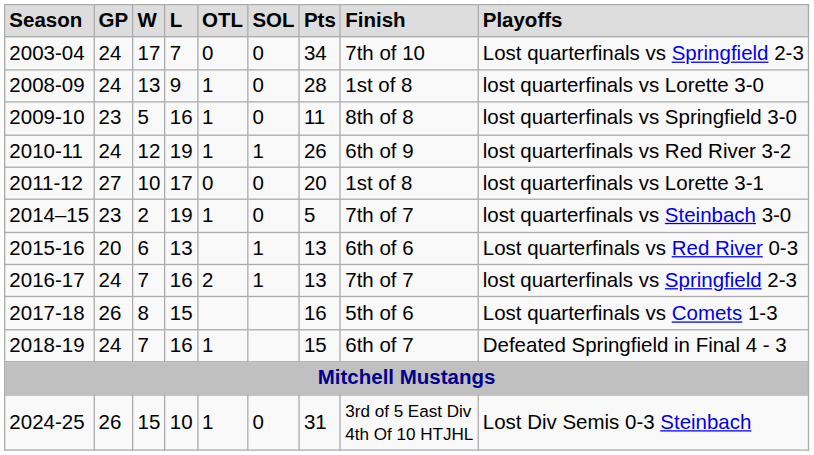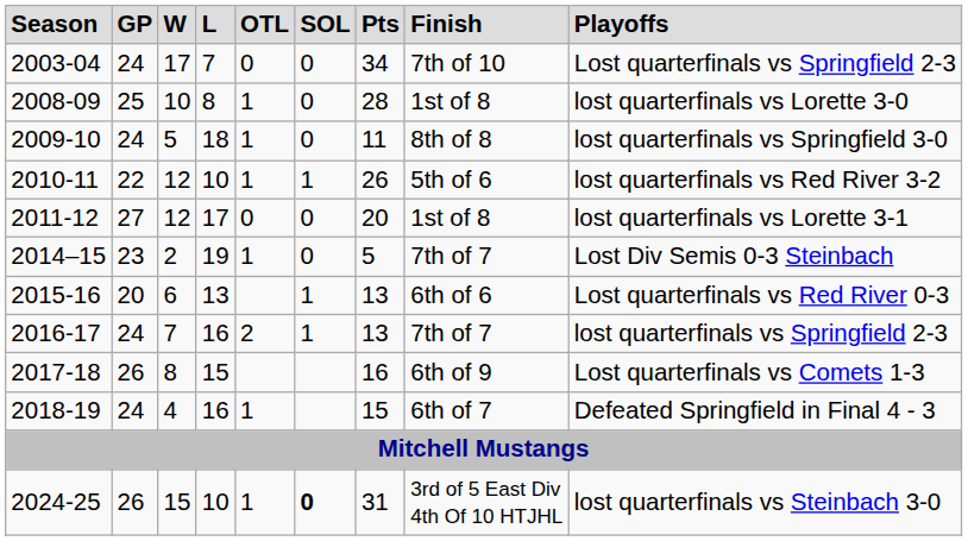 <table class="wikitable">
 <tr style="font-weight:bold; background:#ddd;" |>
 <td>Season</td>
 <td>GP</td>
 <td>W</td>
 <td>L</td>
 <td>OTL</td>
 <td>SOL</td>
 <td>Pts</td>
 <td>Finish</td>
 <td>Playoffs</td>
 </tr>
 <tr>
 <td>2003-04</td>
 <td>24</td>
 <td>17</td>
 <td>7</td>
 <td>0</td>
 <td>0</td>
 <td>34</td>
 <td>7th of 10</td>
 <td>Lost quarterfinals vs <a href='#'>Springfield</a> 2-3</td>
 </tr>
 <tr>
 <td>2008-09</td>
-<td>24</td>
-<td>13</td>
-<td>9</td>
+<td>25</td>
+<td>10</td>
+<td>8</td>
 <td>1</td>
 <td>0</td>
 <td>28</td>
 <td>1st of 8</td>
 <td>lost quarterfinals vs Lorette 3-0</td>
 </tr>
 <tr>
 <td>2009-10</td>
-<td>23</td>
+<td>24</td>
 <td>5</td>
-<td>16</td>
+<td>18</td>
 <td>1</td>
 <td>0</td>
 <td>11</td>
 <td>8th of 8</td>
 <td>lost quarterfinals vs Springfield 3-0</td>
 </tr>
 <tr>
 <td>2010-11</td>
-<td>24</td>
+<td>22</td>
 <td>12</td>
-<td>19</td>
+<td>10</td>
 <td>1</td>
 <td>1</td>
 <td>26</td>
-<td>6th of 9</td>
+<td>5th of 6</td>
 <td>lost quarterfinals vs Red River 3-2</td>
 </tr>
 <tr>
 <td>2011-12</td>
 <td>27</td>
-<td>10</td>
+<td>12</td>
 <td>17</td>
 <td>0</td>
 <td>0</td>
 <td>20</td>
 <td>1st of 8</td>
 <td>lost quarterfinals vs Lorette 3-1</td>
 </tr>
 <tr>
 <td>2014–15</td>
 <td>23</td>
 <td>2</td>
 <td>19</td>
 <td>1</td>
 <td>0</td>
 <td>5</td>
 <td>7th of 7</td>
-<td>lost quarterfinals vs <a href='#'>Steinbach</a> 3-0</td>
+<td>Lost Div Semis 0-3 <a href='#'>Steinbach</a></td>
 </tr>
 <tr>
 <td>2015-16</td>
 <td>20</td>
 <td>6</td>
 <td>13</td>
 <td></td>
 <td>1</td>
 <td>13</td>
 <td>6th of 6</td>
 <td>Lost quarterfinals vs <a href='#'>Red River</a> 0-3</td>
 </tr>
 <tr>
 <td>2016-17</td>
 <td>24</td>
 <td>7</td>
 <td>16</td>
 <td>2</td>
 <td>1</td>
 <td>13</td>
 <td>7th of 7</td>
 <td>lost quarterfinals vs <a href='#'>Springfield</a> 2-3</td>
 </tr>
 <tr>
 <td>2017-18</td>
 <td>26</td>
 <td>8</td>
 <td>15</td>
 <td></td>
 <td></td>
 <td>16</td>
-<td>5th of 6</td>
+<td>6th of 9</td>
 <td>Lost quarterfinals vs <a href='#'>Comets</a> 1-3</td>
 </tr>
 <tr>
 <td>2018-19</td>
 <td>24</td>
-<td>7</td>
+<td>4</td>
 <td>16</td>
 <td>1</td>
 <td></td>
 <td>15</td>
 <td>6th of 7</td>
 <td>Defeated Springfield in Final 4 - 3</td>
 </tr>
 <tr align="center"  bgcolor="silver"  style="color:darkblue">
 <td colspan=12><strong>Mitchell Mustangs</strong></td>
 </tr>
 <tr>
 <td>2024-25</td>
 <td>26</td>
 <td>15</td>
 <td>10</td>
 <td>1</td>
-<td>0</td>
+<td><strong>0</strong></td>
 <td>31</td>
 <td><small> 3rd of 5 East Div<br> 4th Of 10 HTJHL</small></td>
-<td>Lost Div Semis 0-3 <a href='#'>Steinbach</a></td>
+<td>lost quarterfinals vs <a href='#'>Steinbach</a> 3-0</td>
 </tr>
 </table>
